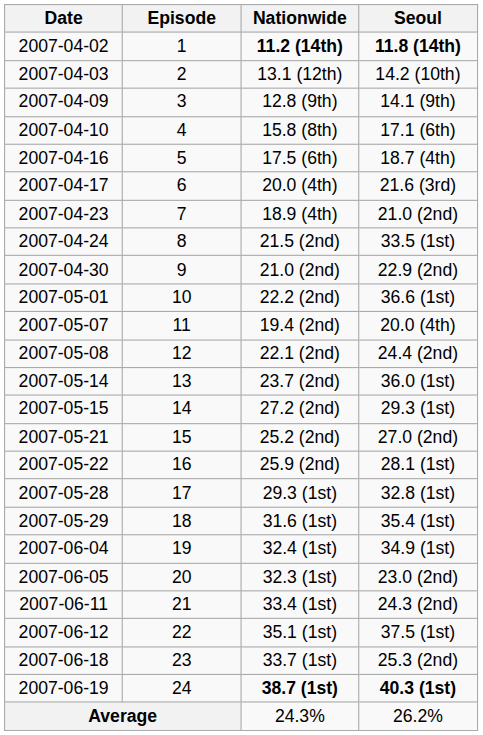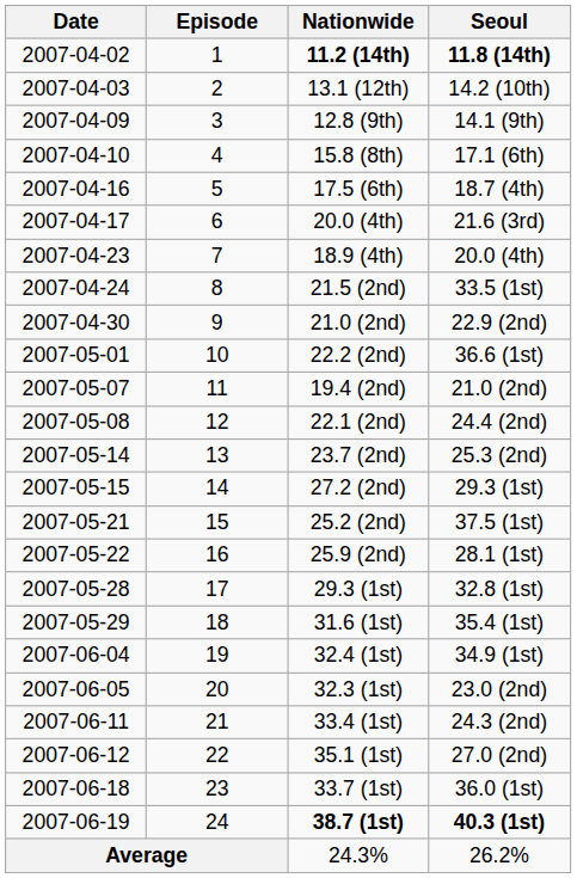 <table class="wikitable">
 <tr>
 <th width=100>Date</th>
 <th width=100>Episode</th>
 <th width=100>Nationwide</th>
 <th width=100>Seoul</th>
 </tr>
 <tr align=center>
 <td>2007-04-02</td>
 <td>1</td>
 <td><span><strong>11.2 (14th)</strong></span></td>
 <td><span><strong>11.8 (14th)</strong></span></td>
 </tr>
 <tr align=center>
 <td>2007-04-03</td>
 <td>2</td>
 <td>13.1 (12th)</td>
 <td>14.2 (10th)</td>
 </tr>
 <tr align=center>
 <td>2007-04-09</td>
 <td>3</td>
 <td>12.8 (9th)</td>
 <td>14.1 (9th)</td>
 </tr>
 <tr align=center>
 <td>2007-04-10</td>
 <td>4</td>
 <td>15.8 (8th)</td>
 <td>17.1 (6th)</td>
 </tr>
 <tr align=center>
 <td>2007-04-16</td>
 <td>5</td>
 <td>17.5 (6th)</td>
 <td>18.7 (4th)</td>
 </tr>
 <tr align=center>
 <td>2007-04-17</td>
 <td>6</td>
 <td>20.0 (4th)</td>
 <td>21.6 (3rd)</td>
 </tr>
 <tr align=center>
 <td>2007-04-23</td>
 <td>7</td>
 <td>18.9 (4th)</td>
-<td>21.0 (2nd)</td>
+<td>20.0 (4th)</td>
 </tr>
 <tr align=center>
 <td>2007-04-24</td>
 <td>8</td>
 <td>21.5 (2nd)</td>
 <td>33.5 (1st)</td>
 </tr>
 <tr align=center>
 <td>2007-04-30</td>
 <td>9</td>
 <td>21.0 (2nd)</td>
 <td>22.9 (2nd)</td>
 </tr>
 <tr align=center>
 <td>2007-05-01</td>
 <td>10</td>
 <td>22.2 (2nd)</td>
 <td>36.6 (1st)</td>
 </tr>
 <tr align=center>
 <td>2007-05-07</td>
 <td>11</td>
 <td>19.4 (2nd)</td>
-<td>20.0 (4th)</td>
+<td>21.0 (2nd)</td>
 </tr>
 <tr align=center>
 <td>2007-05-08</td>
 <td>12</td>
 <td>22.1 (2nd)</td>
 <td>24.4 (2nd)</td>
 </tr>
 <tr align=center>
 <td>2007-05-14</td>
 <td>13</td>
 <td>23.7 (2nd)</td>
-<td>36.0 (1st)</td>
+<td>25.3 (2nd)</td>
 </tr>
 <tr align=center>
 <td>2007-05-15</td>
 <td>14</td>
 <td>27.2 (2nd)</td>
 <td>29.3 (1st)</td>
 </tr>
 <tr align=center>
 <td>2007-05-21</td>
 <td>15</td>
 <td>25.2 (2nd)</td>
-<td>27.0 (2nd)</td>
+<td>37.5 (1st)</td>
 </tr>
 <tr align=center>
 <td>2007-05-22</td>
 <td>16</td>
 <td>25.9 (2nd)</td>
 <td>28.1 (1st)</td>
 </tr>
 <tr align=center>
 <td>2007-05-28</td>
 <td>17</td>
 <td>29.3 (1st)</td>
 <td>32.8 (1st)</td>
 </tr>
 <tr align=center>
 <td>2007-05-29</td>
 <td>18</td>
 <td>31.6 (1st)</td>
 <td>35.4 (1st)</td>
 </tr>
 <tr align=center>
 <td>2007-06-04</td>
 <td>19</td>
 <td>32.4 (1st)</td>
 <td>34.9 (1st)</td>
 </tr>
 <tr align=center>
 <td>2007-06-05</td>
 <td>20</td>
 <td>32.3 (1st)</td>
 <td>23.0 (2nd)</td>
 </tr>
 <tr align=center>
 <td>2007-06-11</td>
 <td>21</td>
 <td>33.4 (1st)</td>
 <td>24.3 (2nd)</td>
 </tr>
 <tr align=center>
 <td>2007-06-12</td>
 <td>22</td>
 <td>35.1 (1st)</td>
-<td>37.5 (1st)</td>
+<td>27.0 (2nd)</td>
 </tr>
 <tr align=center>
 <td>2007-06-18</td>
 <td>23</td>
 <td>33.7 (1st)</td>
-<td>25.3 (2nd)</td>
+<td>36.0 (1st)</td>
 </tr>
 <tr align=center>
 <td>2007-06-19</td>
 <td>24</td>
 <td><span><strong>38.7 (1st)</strong></span></td>
 <td><span><strong>40.3 (1st)</strong></span></td>
 </tr>
 <tr align=center>
 <th colspan=2>Average</th>
 <td>24.3%</td>
 <td>26.2%</td>
 </tr>
 </table>
